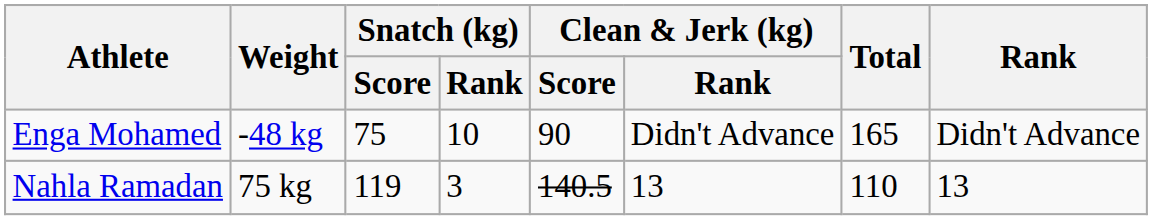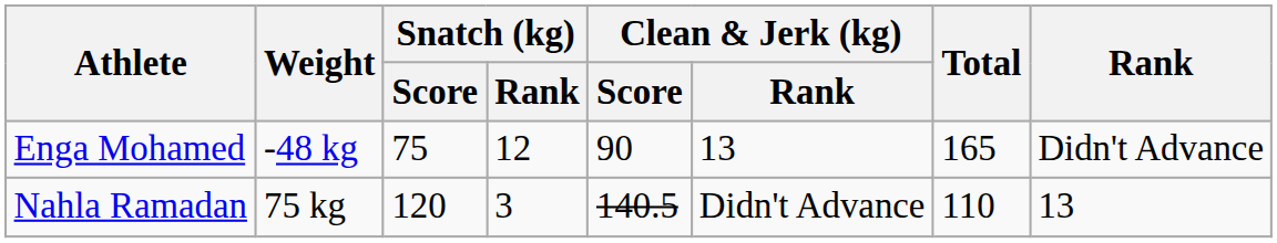 <table class="wikitable">
 <tr>
 <th rowspan="2">Athlete</th>
 <th rowspan="2">Weight</th>
 <th colspan="2">Snatch (kg)</th>
 <th colspan="2">Clean & Jerk (kg)</th>
 <th rowspan="2">Total</th>
 <th rowspan="2">Rank</th>
 </tr>
 <tr>
 <th>Score</th>
 <th>Rank</th>
 <th>Score</th>
 <th>Rank</th>
 </tr>
 <tr>
 <td><a href='#'>Enga Mohamed</a></td>
 <td>-<a href='#'>48 kg</a></td>
 <td>75</td>
-<td>10</td>
+<td>12</td>
 <td>90</td>
-<td>Didn't Advance</td>
+<td>13</td>
 <td>165</td>
 <td>Didn't Advance</td>
 </tr>
 <tr>
 <td><a href='#'>Nahla Ramadan</a></td>
 <td>75 kg</td>
-<td>119</td>
+<td>120</td>
 <td>3</td>
 <td><s>140.5</s></td>
-<td>13</td>
+<td>Didn't Advance</td>
 <td>110</td>
 <td>13</td>
 </tr>
 </table>
